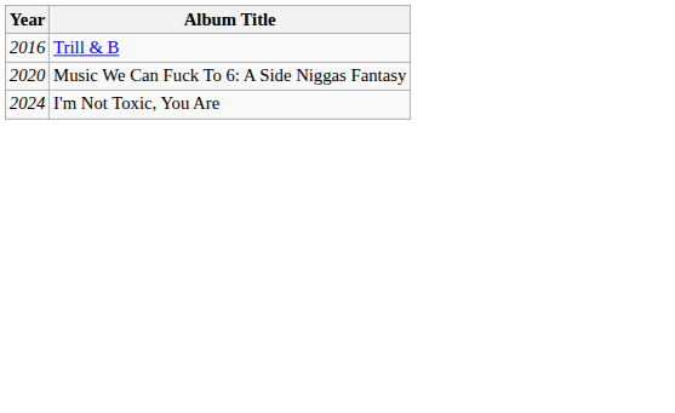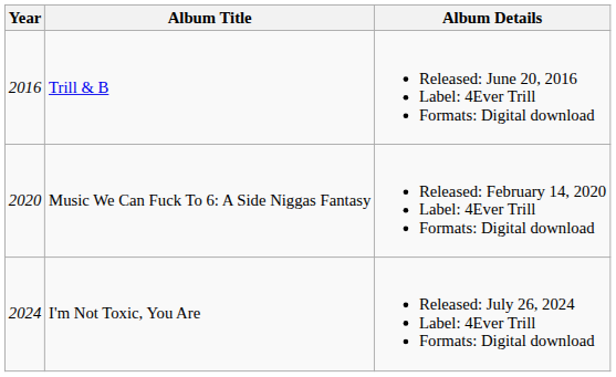 <table class="wikitable">
 <tr>
 <th><strong>Year</strong></th>
 <th><strong>Album Title</strong></th>
+<th><strong>Album Details</strong></th>
 </tr>
 <tr>
 <td><em>2016</em></td>
 <td><a href='#'>Trill & B</a></td>
+<td><br><ul><li>Released: June 20, 2016</li><li>Label: 4Ever Trill</li><li>Formats: Digital download</li></ul></td>
 </tr>
 <tr>
 <td><em>2020</em></td>
 <td>Music We Can Fuck To 6: A Side Niggas Fantasy</td>
+<td><br><ul><li>Released: February 14, 2020</li><li>Label: 4Ever Trill</li><li>Formats: Digital download</li></ul></td>
 </tr>
 <tr>
 <td><em>2024</em></td>
 <td>I'm Not Toxic, You Are</td>
+<td><br><ul><li>Released: July 26, 2024</li><li>Label: 4Ever Trill</li><li>Formats: Digital download</li></ul></td>
 </tr>
 </table>
